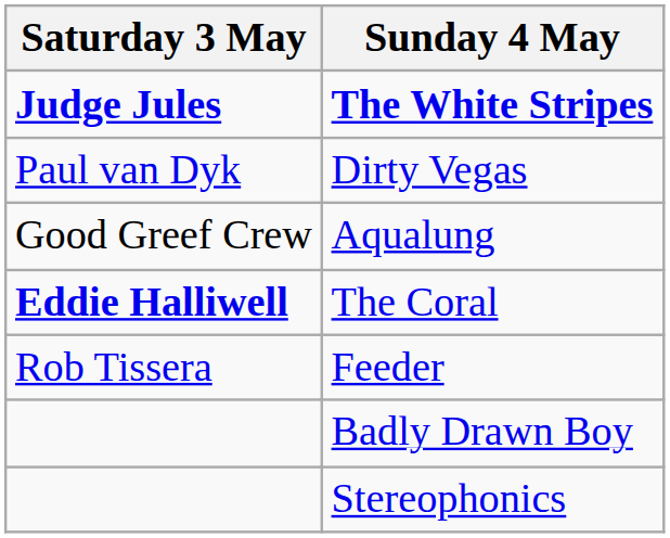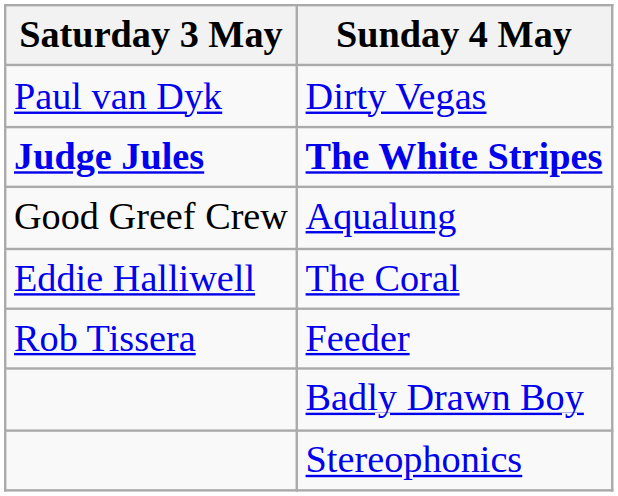 <table class="wikitable">
 <tr>
 <th>Saturday 3 May</th>
 <th>Sunday 4 May</th>
 </tr>
 <tr>
+<td><a href='#'>Paul van Dyk</a></td>
+<td><a href='#'>Dirty Vegas</a></td>
+</tr>
+<tr>
 <td><strong><a href='#'>Judge Jules</a></strong></td>
 <td><strong><a href='#'>The White Stripes</a></strong></td>
-</tr>
-<tr>
-<td><a href='#'>Paul van Dyk</a></td>
-<td><a href='#'>Dirty Vegas</a></td>
 </tr>
 <tr>
 <td>Good Greef Crew</td>
 <td><a href='#'>Aqualung</a></td>
 </tr>
 <tr>
-<td><strong><a href='#'>Eddie Halliwell</a></strong></td>
+<td><a href='#'>Eddie Halliwell</a></td>
 <td><a href='#'>The Coral</a></td>
 </tr>
 <tr>
 <td><a href='#'>Rob Tissera</a></td>
 <td><a href='#'>Feeder</a></td>
 </tr>
 <tr>
 <td></td>
 <td><a href='#'>Badly Drawn Boy</a></td>
 </tr>
 <tr>
 <td></td>
 <td><a href='#'>Stereophonics</a></td>
 </tr>
 </table>
